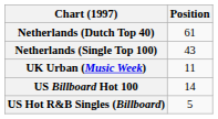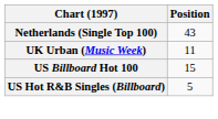 <table class="wikitable sortable plainrowheaders" style="text-align:center">
 <tr>
 <th>Chart (1997)</th>
 <th>Position</th>
-</tr>
-<tr>
-<th scope="row">Netherlands (Dutch Top 40)</th>
-<td>61</td>
 </tr>
 <tr>
 <th scope="row">Netherlands (Single Top 100)</th>
 <td>43</td>
 </tr>
 <tr>
 <th scope="row">UK Urban (<em><a href='#'>Music Week</a></em>)</th>
 <td>11</td>
 </tr>
 <tr>
 <th scope="row">US <em>Billboard</em> Hot 100</th>
-<td>14</td>
+<td>15</td>
 </tr>
 <tr>
 <th scope="row">US Hot R&B Singles (<em>Billboard</em>)</th>
 <td>5</td>
 </tr>
 </table>
